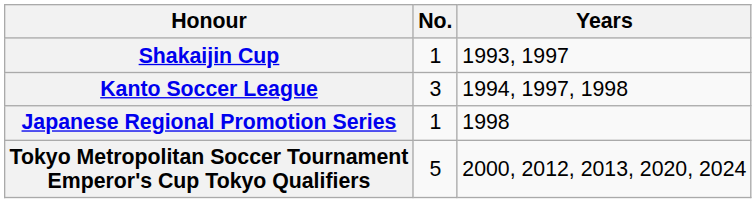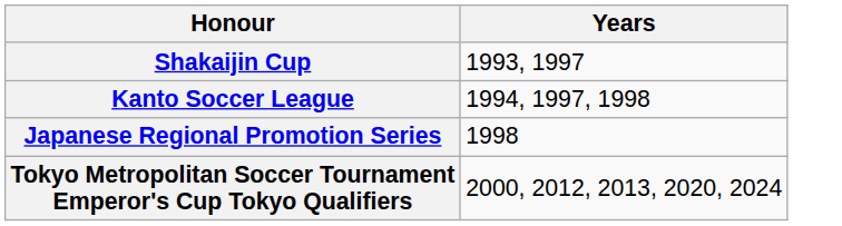 <table class="wikitable plainrowheaders">
 <tr>
 <th scope=col>Honour</th>
-<th scope=col>No.</th>
 <th scope=col>Years</th>
 </tr>
 <tr>
 <th scope=row><a href='#'>Shakaijin Cup</a></th>
-<td align="center">1</td>
 <td>1993, 1997</td>
 </tr>
 <tr>
 <th scope=row><a href='#'>Kanto Soccer League</a></th>
-<td align="center">3</td>
 <td>1994, 1997, 1998</td>
 </tr>
 <tr>
 <th scope=row><a href='#'>Japanese Regional Promotion Series</a></th>
-<td align="center">1</td>
 <td>1998</td>
 </tr>
 <tr>
 <th scope=row>Tokyo Metropolitan Soccer Tournament <br>Emperor's Cup Tokyo Qualifiers</th>
-<td align="center">5</td>
 <td>2000, 2012, 2013, 2020, 2024</td>
 </tr>
 </table>
